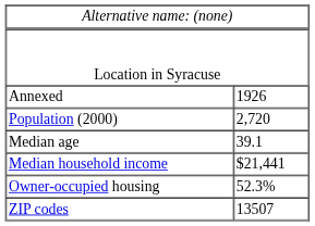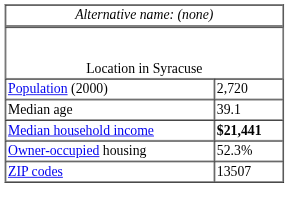 <table border="1" cellpadding="2" cellspacing="0" align="right" width="325px" style="margin:0 0 1em 1em">
 <tr>
 <td align="center" colspan=2 style="border-bottom:3px solid gray;"><span><em>Alternative name: (none)</em></span></td>
 </tr>
 <tr>
 <td align="center" bgcolor="white" colspan=2><br><br>Location in Syracuse</td>
-</tr>
-<tr>
-<td>Annexed</td>
-<td>1926</td>
 </tr>
 <tr>
 <td><a href='#'>Population</a> (2000)</td>
 <td>2,720</td>
 </tr>
 <tr>
 <td>Median age</td>
 <td>39.1</td>
 </tr>
 <tr>
 <td><a href='#'>Median household income</a></td>
-<td>$21,441</td>
+<td><strong>$21,441</strong></td>
 </tr>
 <tr>
 <td><a href='#'>Owner-occupied</a> housing</td>
 <td>52.3%</td>
 </tr>
 <tr>
 <td><a href='#'>ZIP codes</a></td>
 <td>13507</td>
 </tr>
 </table>
